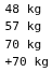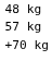 <table>
 <tr>
 <td>48 kg<br></td>
 <td></td>
 <td></td>
 <td></td>
 </tr>
 <tr>
 <td rowspan=2>57 kg<br></td>
 <td rowspan=2></td>
 <td rowspan=2></td>
 <td></td>
 </tr>
 <tr>
 <td></td>
 </tr>
 <tr>
-<td>70 kg<br></td>
-<td></td>
-<td></td>
-<td></td>
-</tr>
-<tr>
 <td rowspan=2>+70 kg<br></td>
 <td rowspan=2></td>
 <td rowspan=2></td>
 <td></td>
 </tr>
 <tr>
 <td></td>
 </tr>
 </table>
